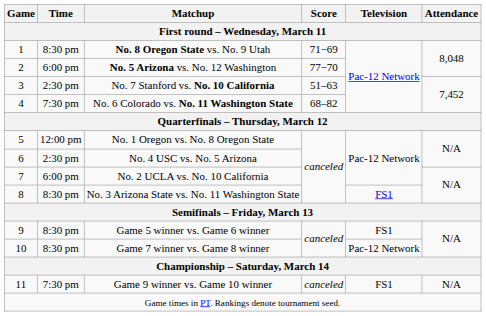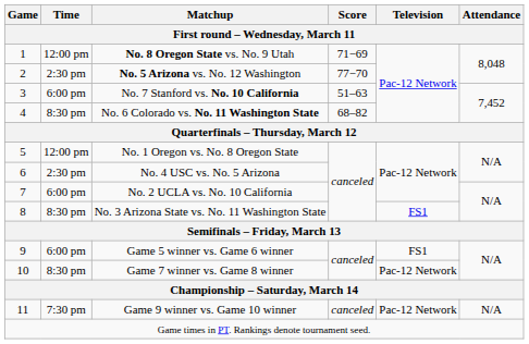 <table class="wikitable" style="font-size: 95%; text-align:center">
 <tr>
 <th>Game</th>
 <th>Time</th>
 <th>Matchup</th>
 <th>Score</th>
 <th>Television</th>
 <th>Attendance</th>
 </tr>
 <tr>
 <th colspan=6>First round – Wednesday, March 11</th>
 </tr>
 <tr>
 <td>1</td>
-<td>8:30 pm</td>
+<td>12:00 pm</td>
 <td><strong>No. 8 Oregon State</strong> vs. No. 9 Utah</td>
 <td>71−69</td>
 <td rowspan=4><a href='#'>Pac-12 Network</a></td>
 <td rowspan=2>8,048</td>
 </tr>
 <tr>
 <td>2</td>
-<td>6:00 pm</td>
+<td>2:30 pm</td>
 <td><strong>No. 5 Arizona</strong> vs. No. 12 Washington</td>
 <td>77−70</td>
 </tr>
 <tr>
 <td>3</td>
-<td>2:30 pm</td>
+<td>6:00 pm</td>
 <td>No. 7 Stanford vs. <strong>No. 10 California</strong></td>
 <td>51–63</td>
 <td rowspan=2>7,452</td>
 </tr>
 <tr>
 <td>4</td>
-<td>7:30 pm</td>
+<td>8:30 pm</td>
 <td>No. 6 Colorado vs. <strong>No. 11 Washington State</strong></td>
 <td>68–82</td>
 </tr>
 <tr>
 <th colspan=6>Quarterfinals – Thursday, March 12</th>
 </tr>
 <tr>
 <td>5</td>
 <td>12:00 pm</td>
 <td>No. 1 Oregon vs. No. 8 Oregon State</td>
 <td rowspan=4><em>canceled</em></td>
 <td rowspan=3>Pac-12 Network</td>
 <td rowspan=2>N/A</td>
 </tr>
 <tr>
 <td>6</td>
 <td>2:30 pm</td>
 <td>No. 4 USC vs. No. 5 Arizona</td>
 </tr>
 <tr>
 <td>7</td>
 <td>6:00 pm</td>
 <td>No. 2 UCLA vs. No. 10 California</td>
 <td rowspan=2>N/A</td>
 </tr>
 <tr>
 <td>8</td>
 <td>8:30 pm</td>
 <td>No. 3 Arizona State vs. No. 11 Washington State</td>
 <td><a href='#'>FS1</a></td>
 </tr>
 <tr>
 <th colspan=6>Semifinals – Friday, March 13</th>
 </tr>
 <tr>
 <td>9</td>
-<td>8:30 pm</td>
+<td>6:00 pm</td>
 <td>Game 5 winner vs. Game 6 winner</td>
 <td rowspan=2><em>canceled</em></td>
 <td>FS1</td>
 <td rowspan=2>N/A</td>
 </tr>
 <tr>
 <td>10</td>
 <td>8:30 pm</td>
 <td>Game 7 winner vs. Game 8 winner</td>
 <td>Pac-12 Network</td>
 </tr>
 <tr>
 <th colspan=6>Championship – Saturday, March 14</th>
 </tr>
 <tr>
 <td>11</td>
 <td>7:30 pm</td>
 <td>Game 9 winner vs. Game 10 winner</td>
 <td><em>canceled</em></td>
-<td>FS1</td>
+<td>Pac-12 Network</td>
 <td>N/A</td>
 </tr>
 <tr>
 <td colspan=6><small>Game times in <a href='#'>PT</a>. Rankings denote tournament seed.</small></td>
 </tr>
 </table>
